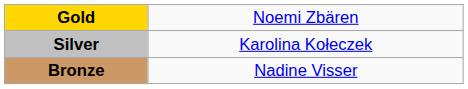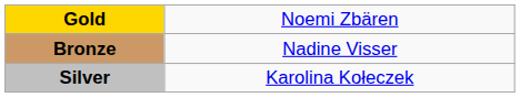 <table class="wikitable" style="text-align:center; " width="35%">
 <tr>
 <td bgcolor="gold"><strong>Gold</strong></td>
 <td><a href='#'>Noemi Zbären</a><br>  <small><em></em></small></td>
 </tr>
 <tr>
+<td bgcolor="CC9966"><strong>Bronze</strong></td>
+<td><a href='#'>Nadine Visser</a><br>  <small><em></em></small></td>
+</tr>
+<tr>
 <td bgcolor="silver"><strong>Silver</strong></td>
 <td><a href='#'>Karolina Kołeczek</a><br>  <small><em></em></small></td>
 </tr>
-<tr>
-<td bgcolor="CC9966"><strong>Bronze</strong></td>
-<td><a href='#'>Nadine Visser</a><br>  <small><em></em></small></td>
-</tr>
 </table>
